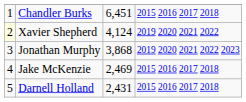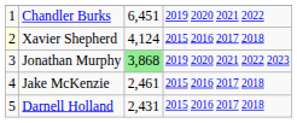 <table class="wikitable">
 <tr>
 </tr>
 <tr>
 <td>1</td>
 <td><a href='#'>Chandler Burks</a></td>
 <td><abbr>6,451</abbr></td>
-<td style="font-size:80%;"><a href='#'>2015</a> <a href='#'>2016</a> <a href='#'>2017</a> <a href='#'>2018</a></td>
+<td style="font-size:80%;"><a href='#'>2019</a> <a href='#'>2020</a> <a href='#'>2021</a> <a href='#'>2022</a></td>
 </tr>
 <tr>
 <td style="background: lightyellow;">2</td>
 <td>Xavier Shepherd</td>
 <td><abbr>4,124</abbr></td>
-<td style="font-size:80%;"><a href='#'>2019</a> <a href='#'>2020</a> <a href='#'>2021</a> <a href='#'>2022</a></td>
+<td style="font-size:80%;"><a href='#'>2015</a> <a href='#'>2016</a> <a href='#'>2017</a> <a href='#'>2018</a></td>
 </tr>
 <tr>
 <td>3</td>
 <td>Jonathan Murphy</td>
-<td><abbr>3,868</abbr></td>
+<td style="background: lightgreen;"><abbr>3,868</abbr></td>
 <td style="font-size:80%;"><a href='#'>2019</a> <a href='#'>2020</a> <a href='#'>2021</a> <a href='#'>2022</a> <a href='#'>2023</a></td>
 </tr>
 <tr>
 <td>4</td>
 <td>Jake McKenzie</td>
-<td><abbr>2,469</abbr></td>
+<td><abbr>2,461</abbr></td>
 <td style="font-size:80%;"><a href='#'>2015</a> <a href='#'>2016</a> <a href='#'>2017</a> <a href='#'>2018</a></td>
 </tr>
 <tr>
 <td>5</td>
 <td><a href='#'>Darnell Holland</a></td>
 <td><abbr>2,431</abbr></td>
 <td style="font-size:80%;"><a href='#'>2015</a> <a href='#'>2016</a> <a href='#'>2017</a> <a href='#'>2018</a></td>
 </tr>
 </table>
